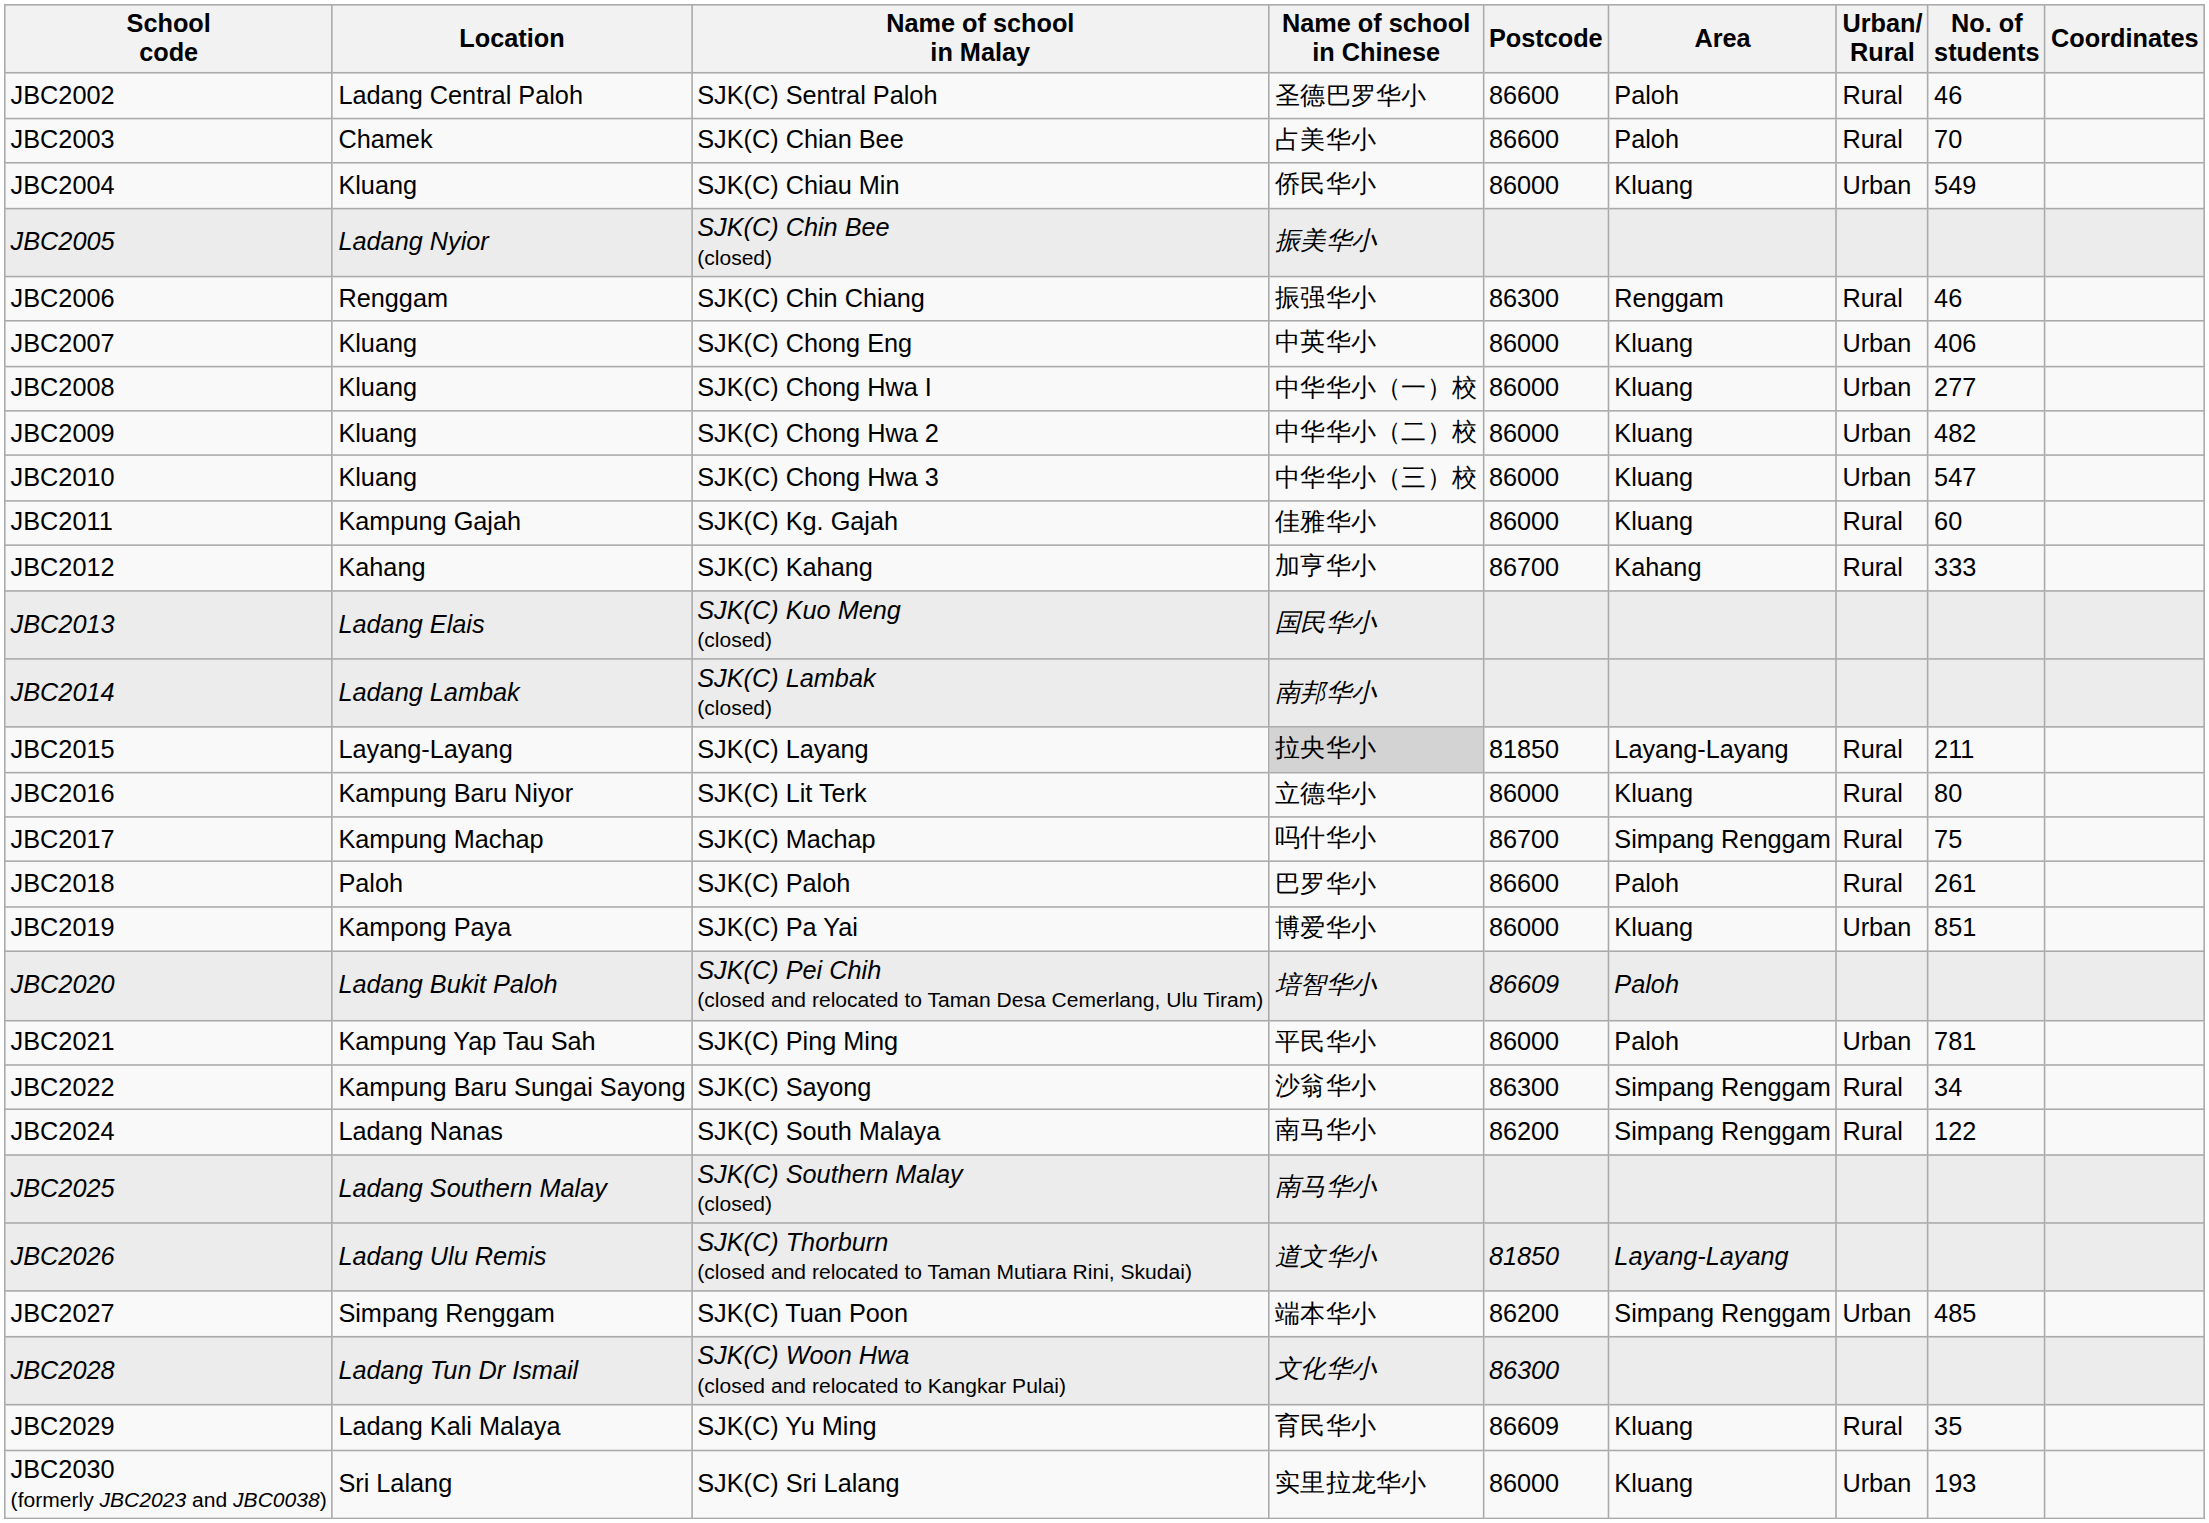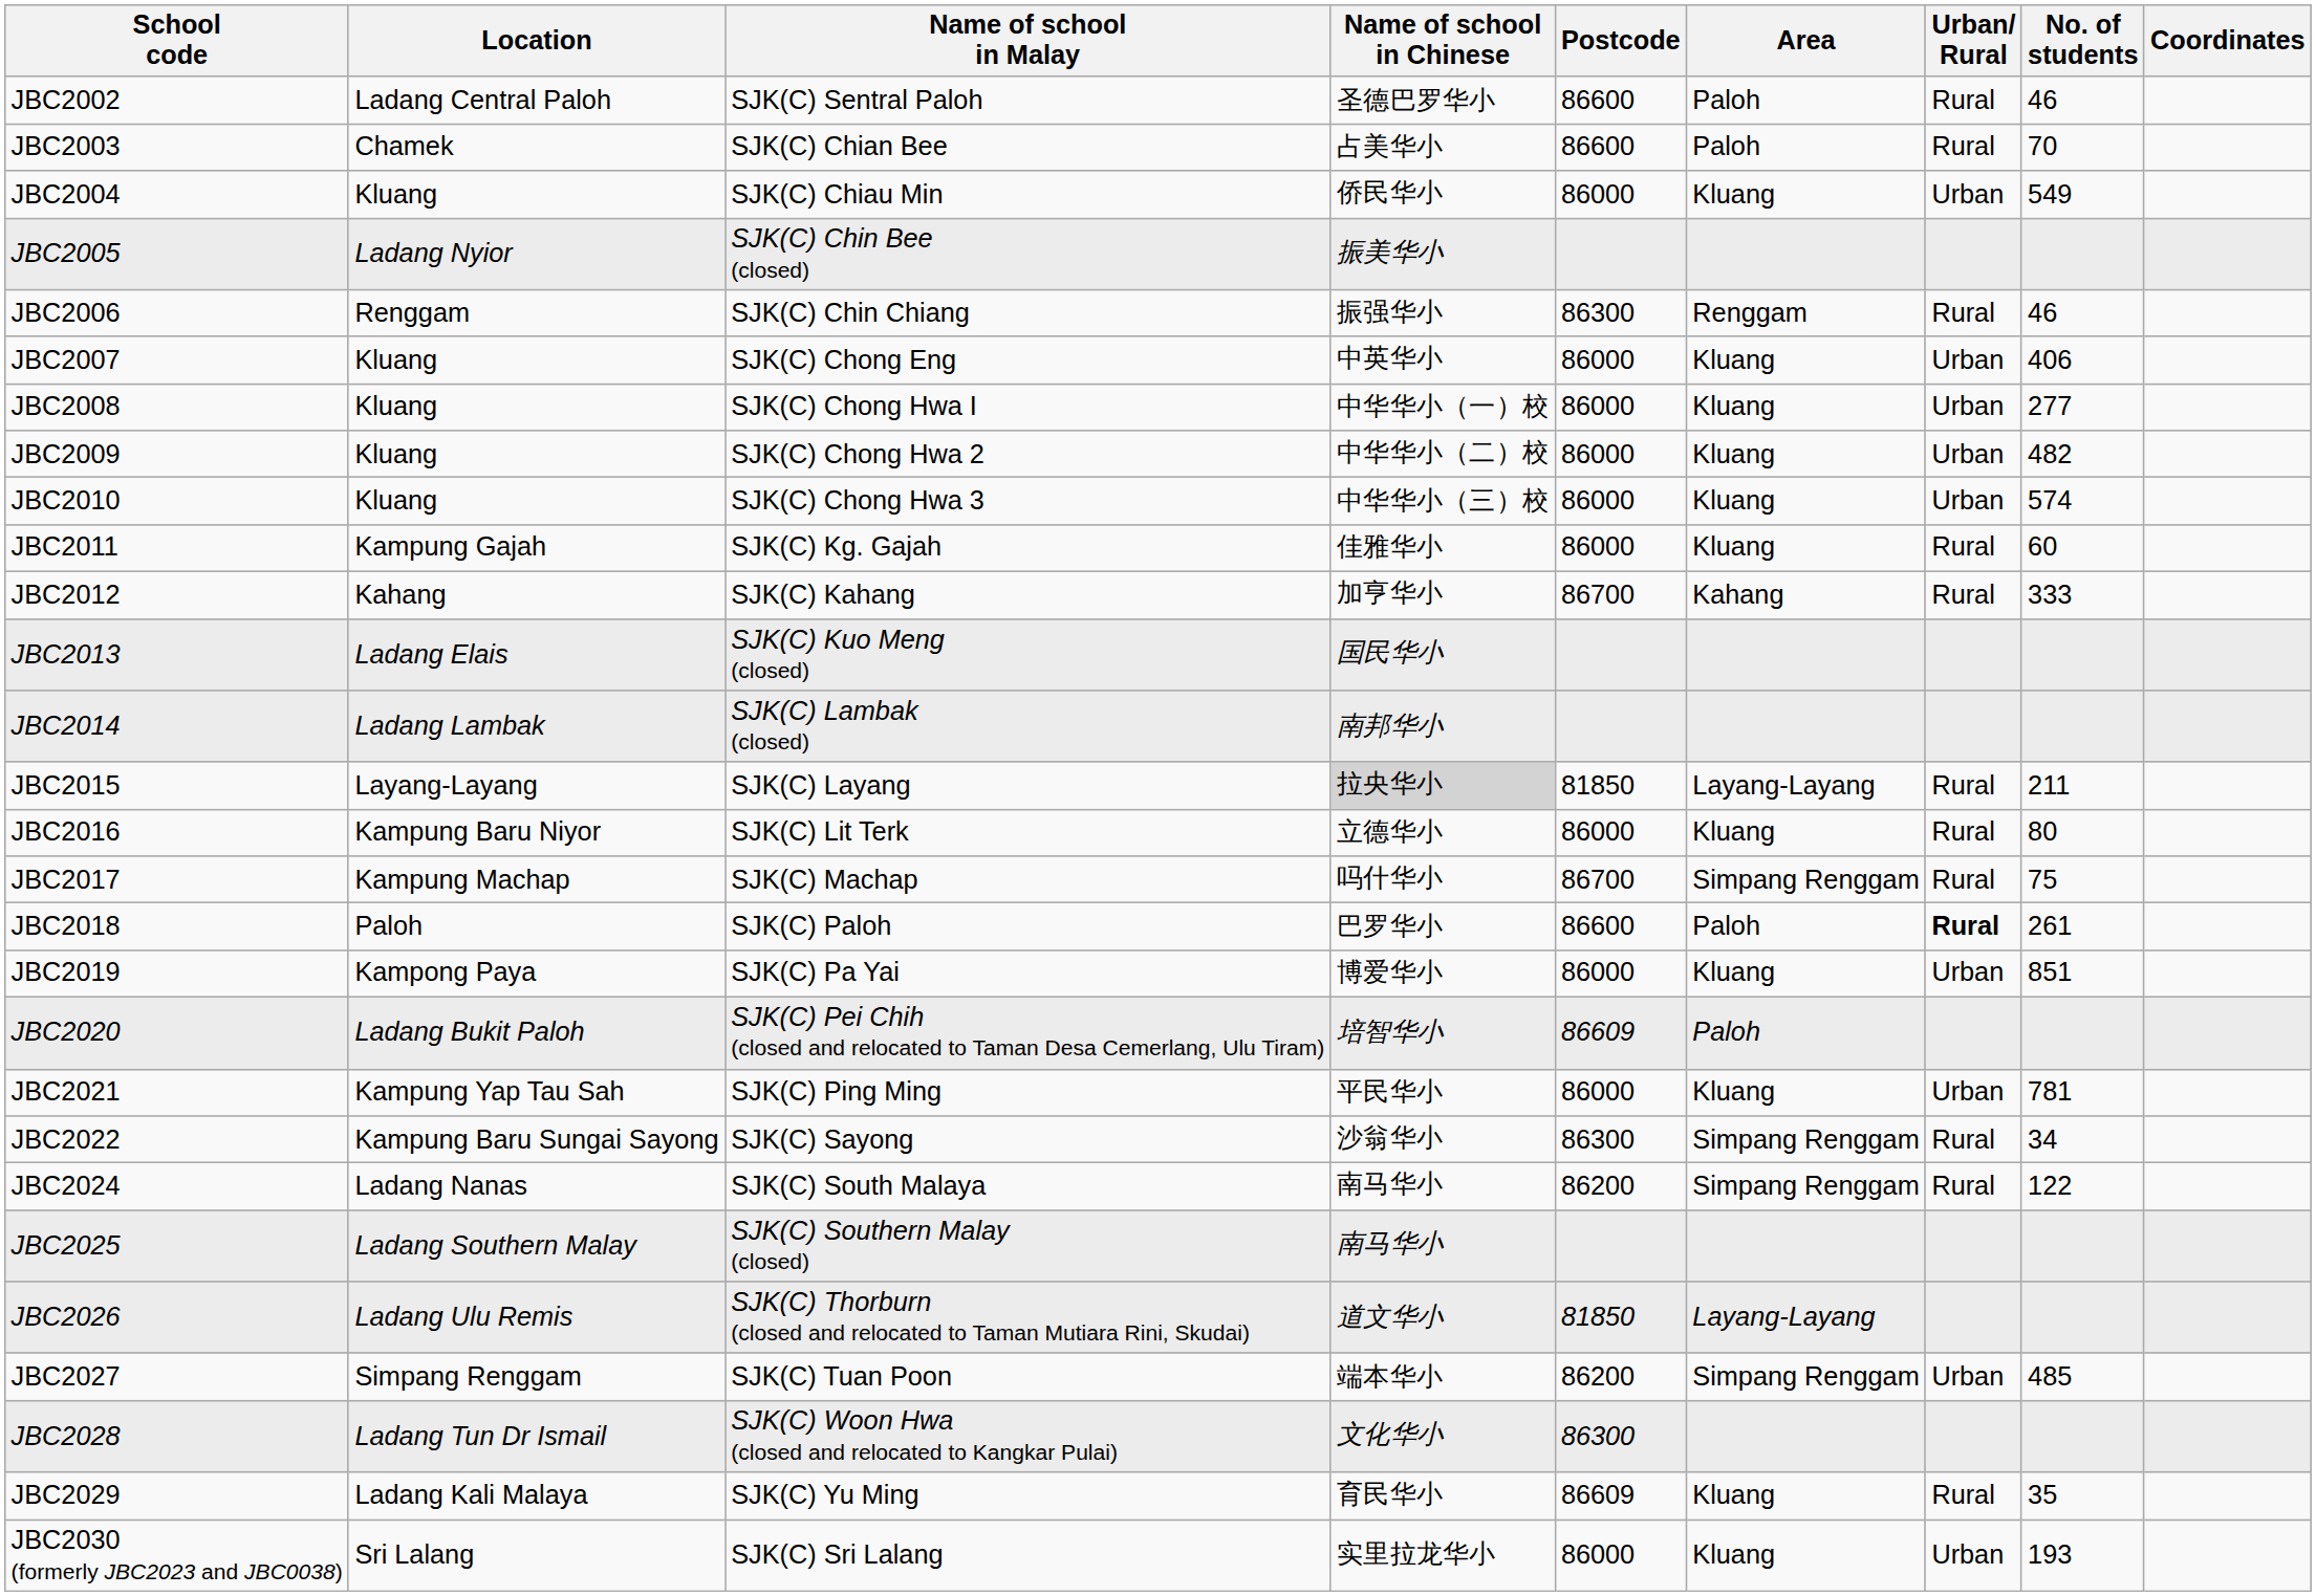 <table class="wikitable sortable">
 <tr>
 <th>School<br>code</th>
 <th>Location</th>
 <th>Name of school<br>in Malay</th>
 <th>Name of school<br>in Chinese</th>
 <th>Postcode</th>
 <th>Area</th>
 <th>Urban/<br>Rural</th>
 <th>No. of<br>students</th>
 <th>Coordinates</th>
 </tr>
 <tr>
 <td>JBC2002</td>
 <td>Ladang Central Paloh</td>
 <td>SJK(C) Sentral Paloh</td>
 <td>圣德巴罗华小</td>
 <td>86600</td>
 <td>Paloh</td>
 <td>Rural</td>
 <td>46</td>
 <td></td>
 </tr>
 <tr>
 <td>JBC2003</td>
 <td>Chamek</td>
 <td>SJK(C) Chian Bee</td>
 <td>占美华小</td>
 <td>86600</td>
 <td>Paloh</td>
 <td>Rural</td>
 <td>70</td>
 <td></td>
 </tr>
 <tr>
 <td>JBC2004</td>
 <td>Kluang</td>
 <td>SJK(C) Chiau Min</td>
 <td>侨民华小</td>
 <td>86000</td>
 <td>Kluang</td>
 <td>Urban</td>
 <td>549</td>
 <td></td>
 </tr>
 <tr bgcolor="#ECECEC">
 <td><em>JBC2005</em></td>
 <td><em>Ladang Nyior</em></td>
 <td><em>SJK(C) Chin Bee</em><br><small>(closed)</small></td>
 <td><em>振美华小</em></td>
 <td></td>
 <td></td>
 <td></td>
 <td></td>
 <td></td>
 </tr>
 <tr>
 <td>JBC2006</td>
 <td>Renggam</td>
 <td>SJK(C) Chin Chiang</td>
 <td>振强华小</td>
 <td>86300</td>
 <td>Renggam</td>
 <td>Rural</td>
 <td>46</td>
 <td></td>
 </tr>
 <tr>
 <td>JBC2007</td>
 <td>Kluang</td>
 <td>SJK(C) Chong Eng</td>
 <td>中英华小</td>
 <td>86000</td>
 <td>Kluang</td>
 <td>Urban</td>
 <td>406</td>
 <td></td>
 </tr>
 <tr>
 <td>JBC2008</td>
 <td>Kluang</td>
 <td>SJK(C) Chong Hwa I</td>
 <td>中华华小（一）校</td>
 <td>86000</td>
 <td>Kluang</td>
 <td>Urban</td>
 <td>277</td>
 <td></td>
 </tr>
 <tr>
 <td>JBC2009</td>
 <td>Kluang</td>
 <td>SJK(C) Chong Hwa 2</td>
 <td>中华华小（二）校</td>
 <td>86000</td>
 <td>Kluang</td>
 <td>Urban</td>
 <td>482</td>
 <td></td>
 </tr>
 <tr>
 <td>JBC2010</td>
 <td>Kluang</td>
 <td>SJK(C) Chong Hwa 3</td>
 <td>中华华小（三）校</td>
 <td>86000</td>
 <td>Kluang</td>
 <td>Urban</td>
-<td>547</td>
+<td>574</td>
 <td></td>
 </tr>
 <tr>
 <td>JBC2011</td>
 <td>Kampung Gajah</td>
 <td>SJK(C) Kg. Gajah</td>
 <td>佳雅华小</td>
 <td>86000</td>
 <td>Kluang</td>
 <td>Rural</td>
 <td>60</td>
 <td></td>
 </tr>
 <tr>
 <td>JBC2012</td>
 <td>Kahang</td>
 <td>SJK(C) Kahang</td>
 <td>加亨华小</td>
 <td>86700</td>
 <td>Kahang</td>
 <td>Rural</td>
 <td>333</td>
 <td></td>
 </tr>
 <tr bgcolor="#ECECEC">
 <td><em>JBC2013</em></td>
 <td><em>Ladang Elais</em></td>
 <td><em>SJK(C) Kuo Meng</em><br><small>(closed)</small></td>
 <td><em>国民华小</em></td>
 <td></td>
 <td></td>
 <td></td>
 <td></td>
 <td></td>
 </tr>
 <tr bgcolor="#ECECEC">
 <td><em>JBC2014</em></td>
 <td><em>Ladang Lambak</em></td>
 <td><em>SJK(C) Lambak</em><br><small>(closed)</small></td>
 <td><em>南邦华小</em></td>
 <td></td>
 <td></td>
 <td></td>
 <td></td>
 <td></td>
 </tr>
 <tr>
 <td>JBC2015</td>
 <td>Layang-Layang</td>
 <td>SJK(C) Layang</td>
 <td style="background: lightgrey;">拉央华小</td>
 <td>81850</td>
 <td>Layang-Layang</td>
 <td>Rural</td>
 <td>211</td>
 <td></td>
 </tr>
 <tr>
 <td>JBC2016</td>
 <td>Kampung Baru Niyor</td>
 <td>SJK(C) Lit Terk</td>
 <td>立德华小</td>
 <td>86000</td>
 <td>Kluang</td>
 <td>Rural</td>
 <td>80</td>
 <td></td>
 </tr>
 <tr>
 <td>JBC2017</td>
 <td>Kampung Machap</td>
 <td>SJK(C) Machap</td>
 <td>吗什华小</td>
 <td>86700</td>
 <td>Simpang Renggam</td>
 <td>Rural</td>
 <td>75</td>
 <td></td>
 </tr>
 <tr>
 <td>JBC2018</td>
 <td>Paloh</td>
 <td>SJK(C) Paloh</td>
 <td>巴罗华小</td>
 <td>86600</td>
 <td>Paloh</td>
-<td>Rural</td>
+<td><strong>Rural</strong></td>
 <td>261</td>
 <td></td>
 </tr>
 <tr>
 <td>JBC2019</td>
 <td>Kampong Paya</td>
 <td>SJK(C) Pa Yai</td>
 <td>博爱华小</td>
 <td>86000</td>
 <td>Kluang</td>
 <td>Urban</td>
 <td>851</td>
 <td></td>
 </tr>
 <tr bgcolor="#ECECEC">
 <td><em>JBC2020</em></td>
 <td><em>Ladang Bukit Paloh</em></td>
 <td><em>SJK(C) Pei Chih</em><br><small>(closed and relocated to Taman Desa Cemerlang, Ulu Tiram)</small></td>
 <td><em>培智华小</em></td>
 <td><em>86609</em></td>
 <td><em>Paloh</em></td>
 <td></td>
 <td></td>
 <td></td>
 </tr>
 <tr>
 <td>JBC2021</td>
 <td>Kampung Yap Tau Sah</td>
 <td>SJK(C) Ping Ming</td>
 <td>平民华小</td>
 <td>86000</td>
-<td>Paloh</td>
+<td>Kluang</td>
 <td>Urban</td>
 <td>781</td>
 <td></td>
 </tr>
 <tr>
 <td>JBC2022</td>
 <td>Kampung Baru Sungai Sayong</td>
 <td>SJK(C) Sayong</td>
 <td>沙翁华小</td>
 <td>86300</td>
 <td>Simpang Renggam</td>
 <td>Rural</td>
 <td>34</td>
 <td></td>
 </tr>
 <tr>
 <td>JBC2024</td>
 <td>Ladang Nanas</td>
 <td>SJK(C) South Malaya</td>
 <td>南马华小</td>
 <td>86200</td>
 <td>Simpang Renggam</td>
 <td>Rural</td>
 <td>122</td>
 <td></td>
 </tr>
 <tr bgcolor="#ECECEC">
 <td><em>JBC2025</em></td>
 <td><em>Ladang Southern Malay</em></td>
 <td><em>SJK(C) Southern Malay</em><br><small>(closed)</small></td>
 <td><em>南马华小</em></td>
 <td></td>
 <td></td>
 <td></td>
 <td></td>
 <td></td>
 </tr>
 <tr bgcolor="#ECECEC">
 <td><em>JBC2026</em></td>
 <td><em>Ladang Ulu Remis</em></td>
 <td><em>SJK(C) Thorburn</em><br><small>(closed and relocated to Taman Mutiara Rini, Skudai)</small></td>
 <td><em>道文华小</em></td>
 <td><em>81850</em></td>
 <td><em>Layang-Layang</em></td>
 <td></td>
 <td></td>
 <td></td>
 </tr>
 <tr>
 <td>JBC2027</td>
 <td>Simpang Renggam</td>
 <td>SJK(C) Tuan Poon</td>
 <td>端本华小</td>
 <td>86200</td>
 <td>Simpang Renggam</td>
 <td>Urban</td>
 <td>485</td>
 <td></td>
 </tr>
 <tr bgcolor="#ECECEC">
 <td><em>JBC2028</em></td>
 <td><em>Ladang Tun Dr Ismail</em></td>
 <td><em>SJK(C) Woon Hwa</em><br><small>(closed and relocated to Kangkar Pulai)</small></td>
 <td><em>文化华小</em></td>
 <td><em>86300</em></td>
 <td></td>
 <td></td>
 <td></td>
 <td></td>
 </tr>
 <tr>
 <td>JBC2029</td>
 <td>Ladang Kali Malaya</td>
 <td>SJK(C) Yu Ming</td>
 <td>育民华小</td>
 <td>86609</td>
 <td>Kluang</td>
 <td>Rural</td>
 <td>35</td>
 <td></td>
 </tr>
 <tr>
 <td>JBC2030<br><small>(formerly <em>JBC2023</em> and <em>JBC0038</em>)</small></td>
 <td>Sri Lalang</td>
 <td>SJK(C) Sri Lalang</td>
 <td>实里拉龙华小</td>
 <td>86000</td>
 <td>Kluang</td>
 <td>Urban</td>
 <td>193</td>
 <td></td>
 </tr>
 </table>
